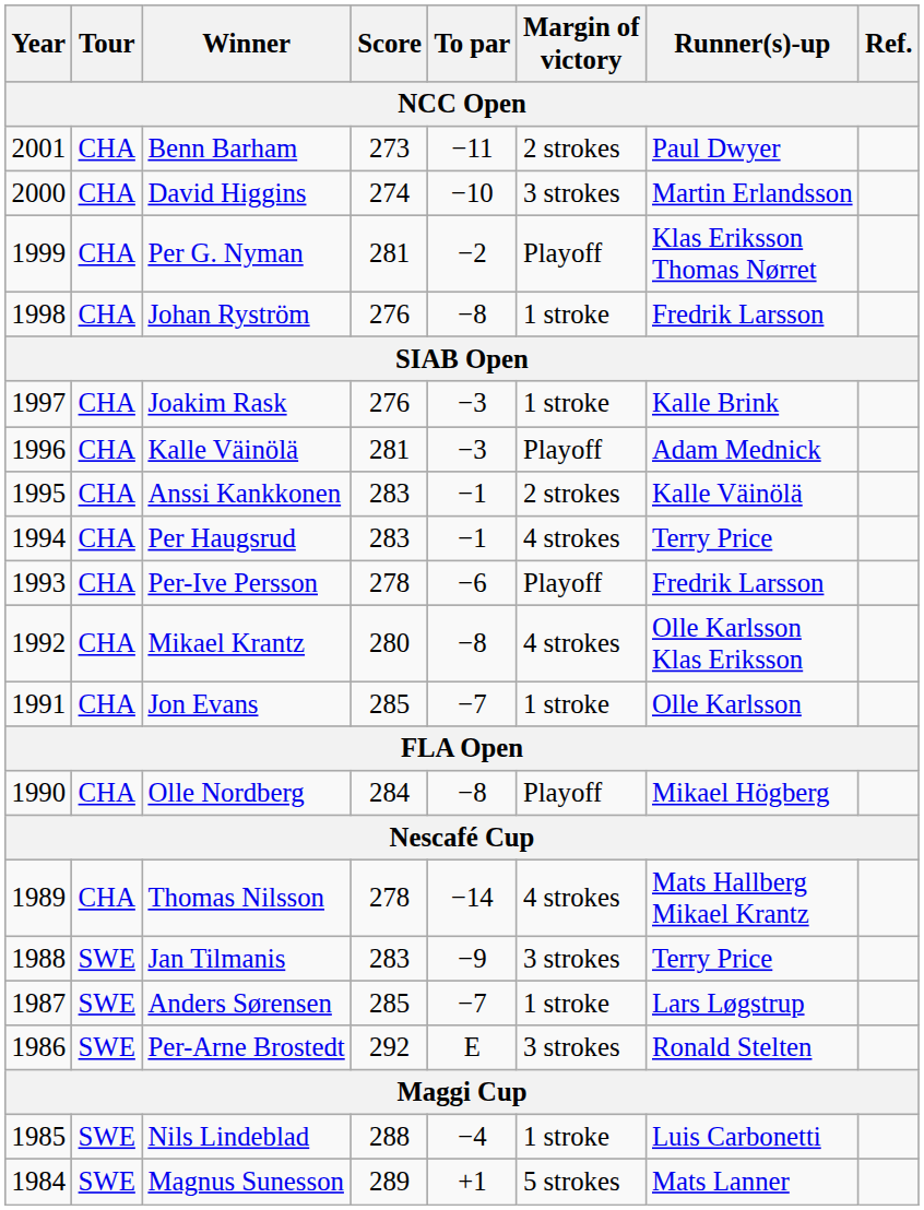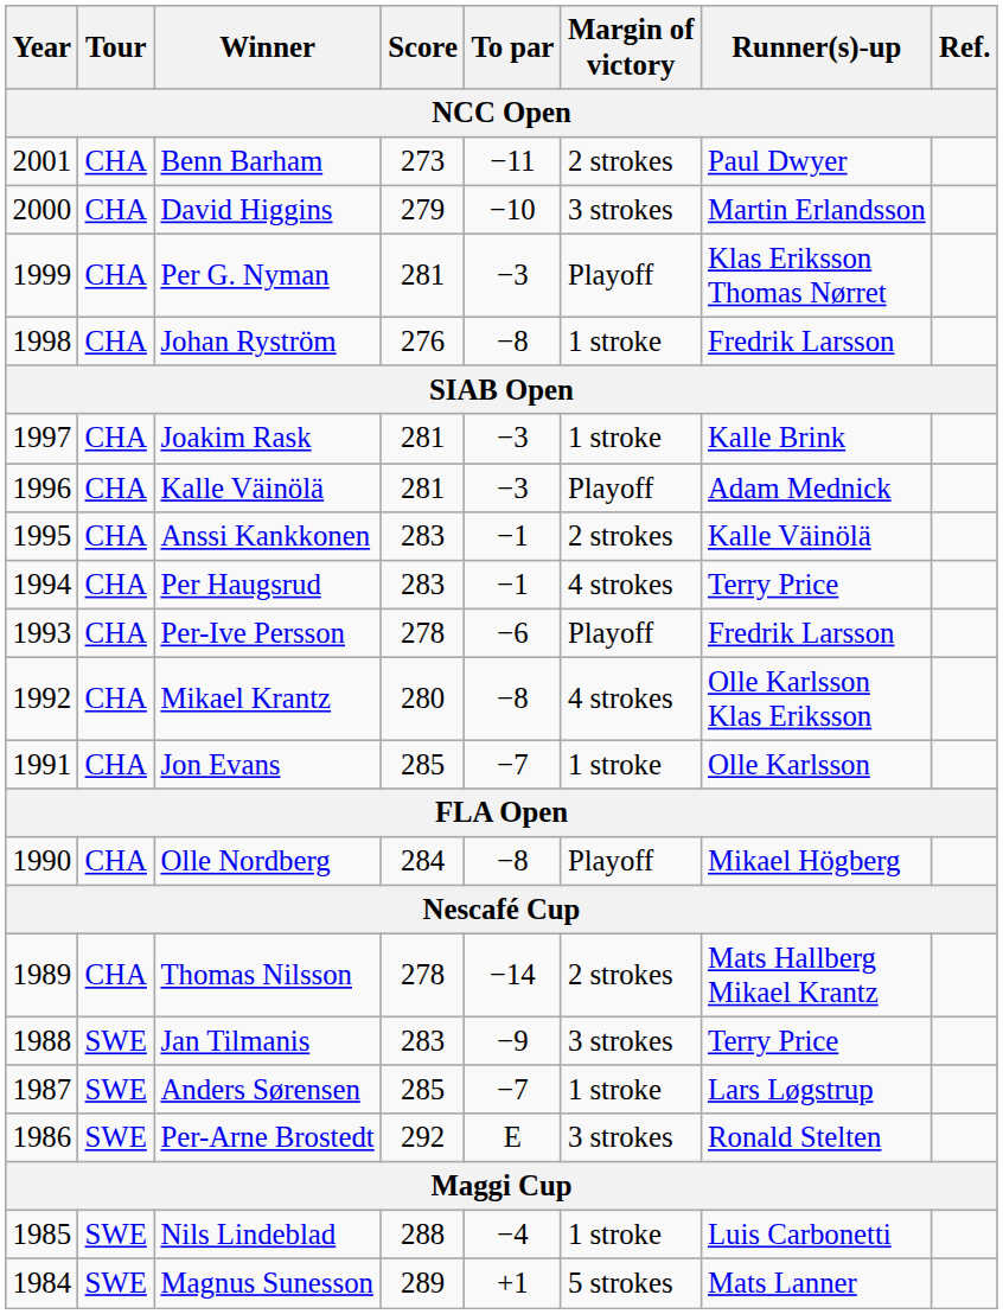 <table class="wikitable" style="font-size:95%">
 <tr>
 <th>Year</th>
 <th>Tour</th>
 <th>Winner</th>
 <th>Score</th>
 <th>To par</th>
 <th>Margin of<br>victory</th>
 <th>Runner(s)-up</th>
 <th>Ref.</th>
 </tr>
 <tr>
 <th colspan=8>NCC Open</th>
 </tr>
 <tr>
 <td>2001</td>
 <td><a href='#'>CHA</a></td>
 <td> <a href='#'>Benn Barham</a></td>
 <td align=center>273</td>
 <td align=center>−11</td>
 <td>2 strokes</td>
 <td> <a href='#'>Paul Dwyer</a></td>
 <td></td>
 </tr>
 <tr>
 <td>2000</td>
 <td><a href='#'>CHA</a></td>
 <td> <a href='#'>David Higgins</a></td>
-<td align=center>274</td>
+<td align=center>279</td>
 <td align=center>−10</td>
 <td>3 strokes</td>
 <td> <a href='#'>Martin Erlandsson</a></td>
 <td></td>
 </tr>
 <tr>
 <td>1999</td>
 <td><a href='#'>CHA</a></td>
 <td> <a href='#'>Per G. Nyman</a></td>
 <td align=center>281</td>
-<td align=center>−2</td>
+<td align=center>−3</td>
 <td>Playoff</td>
 <td> <a href='#'>Klas Eriksson</a><br> <a href='#'>Thomas Nørret</a></td>
 <td></td>
 </tr>
 <tr>
 <td>1998</td>
 <td><a href='#'>CHA</a></td>
 <td> <a href='#'>Johan Ryström</a></td>
 <td align=center>276</td>
 <td align=center>−8</td>
 <td>1 stroke</td>
 <td> <a href='#'>Fredrik Larsson</a></td>
 <td></td>
 </tr>
 <tr>
 <th colspan=8>SIAB Open</th>
 </tr>
 <tr>
 <td>1997</td>
 <td><a href='#'>CHA</a></td>
 <td> <a href='#'>Joakim Rask</a></td>
-<td align=center>276</td>
+<td align=center>281</td>
 <td align=center>−3</td>
 <td>1 stroke</td>
 <td> <a href='#'>Kalle Brink</a></td>
 <td></td>
 </tr>
 <tr>
 <td>1996</td>
 <td><a href='#'>CHA</a></td>
 <td> <a href='#'>Kalle Väinölä</a></td>
 <td align=center>281</td>
 <td align=center>−3</td>
 <td>Playoff</td>
 <td> <a href='#'>Adam Mednick</a></td>
 <td></td>
 </tr>
 <tr>
 <td>1995</td>
 <td><a href='#'>CHA</a></td>
 <td> <a href='#'>Anssi Kankkonen</a></td>
 <td align=center>283</td>
 <td align=center>−1</td>
 <td>2 strokes</td>
 <td> <a href='#'>Kalle Väinölä</a></td>
 <td></td>
 </tr>
 <tr>
 <td>1994</td>
 <td><a href='#'>CHA</a></td>
 <td> <a href='#'>Per Haugsrud</a></td>
 <td align=center>283</td>
 <td align=center>−1</td>
 <td>4 strokes</td>
 <td> <a href='#'>Terry Price</a></td>
 <td></td>
 </tr>
 <tr>
 <td>1993</td>
 <td><a href='#'>CHA</a></td>
 <td> <a href='#'>Per-Ive Persson</a></td>
 <td align=center>278</td>
 <td align=center>−6</td>
 <td>Playoff</td>
 <td> <a href='#'>Fredrik Larsson</a></td>
 <td></td>
 </tr>
 <tr>
 <td>1992</td>
 <td><a href='#'>CHA</a></td>
 <td> <a href='#'>Mikael Krantz</a></td>
 <td align=center>280</td>
 <td align=center>−8</td>
 <td>4 strokes</td>
 <td> <a href='#'>Olle Karlsson</a><br> <a href='#'>Klas Eriksson</a></td>
 <td></td>
 </tr>
 <tr>
 <td>1991</td>
 <td><a href='#'>CHA</a></td>
 <td> <a href='#'>Jon Evans</a></td>
 <td align=center>285</td>
 <td align=center>−7</td>
 <td>1 stroke</td>
 <td> <a href='#'>Olle Karlsson</a></td>
 <td></td>
 </tr>
 <tr>
 <th colspan=8>FLA Open</th>
 </tr>
 <tr>
 <td>1990</td>
 <td><a href='#'>CHA</a></td>
 <td> <a href='#'>Olle Nordberg</a></td>
 <td align=center>284</td>
 <td align=center>−8</td>
 <td>Playoff</td>
 <td> <a href='#'>Mikael Högberg</a></td>
 <td></td>
 </tr>
 <tr>
 <th colspan=8>Nescafé Cup</th>
 </tr>
 <tr>
 <td>1989</td>
 <td><a href='#'>CHA</a></td>
 <td> <a href='#'>Thomas Nilsson</a></td>
 <td align=center>278</td>
 <td align=center>−14</td>
-<td>4 strokes</td>
+<td>2 strokes</td>
 <td> <a href='#'>Mats Hallberg</a><br> <a href='#'>Mikael Krantz</a></td>
 <td></td>
 </tr>
 <tr>
 <td>1988</td>
 <td><a href='#'>SWE</a></td>
 <td> <a href='#'>Jan Tilmanis</a></td>
 <td align=center>283</td>
 <td align=center>−9</td>
 <td>3 strokes</td>
 <td> <a href='#'>Terry Price</a></td>
 <td></td>
 </tr>
 <tr>
 <td>1987</td>
 <td><a href='#'>SWE</a></td>
 <td> <a href='#'>Anders Sørensen</a></td>
 <td align=center>285</td>
 <td align=center>−7</td>
 <td>1 stroke</td>
 <td> <a href='#'>Lars Løgstrup</a></td>
 <td></td>
 </tr>
 <tr>
 <td>1986</td>
 <td><a href='#'>SWE</a></td>
 <td> <a href='#'>Per-Arne Brostedt</a></td>
 <td align=center>292</td>
 <td align=center>E</td>
 <td>3 strokes</td>
 <td> <a href='#'>Ronald Stelten</a></td>
 <td></td>
 </tr>
 <tr>
 <th colspan=8>Maggi Cup</th>
 </tr>
 <tr>
 <td>1985</td>
 <td><a href='#'>SWE</a></td>
 <td> <a href='#'>Nils Lindeblad</a></td>
 <td align=center>288</td>
 <td align=center>−4</td>
 <td>1 stroke</td>
 <td> <a href='#'>Luis Carbonetti</a></td>
 <td></td>
 </tr>
 <tr>
 <td>1984</td>
 <td><a href='#'>SWE</a></td>
 <td> <a href='#'>Magnus Sunesson</a></td>
 <td align=center>289</td>
 <td align=center>+1</td>
 <td>5 strokes</td>
 <td> <a href='#'>Mats Lanner</a></td>
 <td></td>
 </tr>
 </table>
